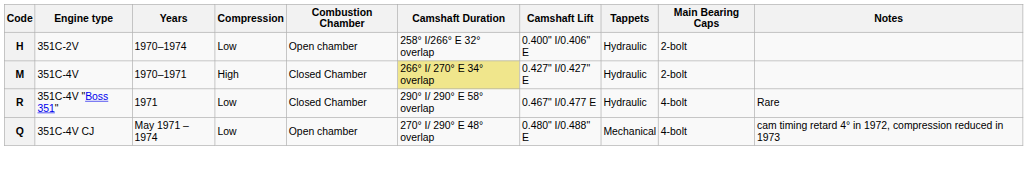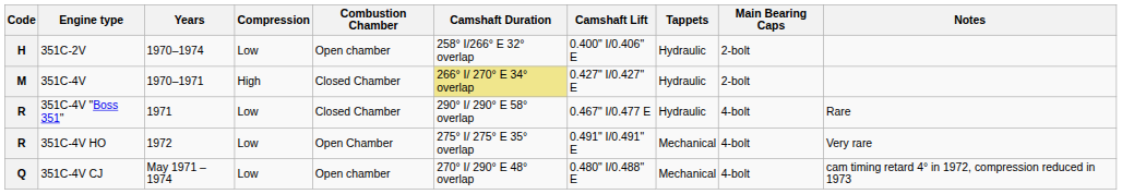 <table class=wikitable align=center>
 <tr>
 <th>Code</th>
 <th>Engine type</th>
 <th>Years</th>
 <th>Compression</th>
 <th>Combustion Chamber</th>
 <th>Camshaft Duration</th>
 <th>Camshaft Lift</th>
 <th>Tappets</th>
 <th>Main Bearing Caps</th>
 <th>Notes</th>
 </tr>
 <tr>
 <th>H</th>
 <td>351C-2V</td>
 <td>1970–1974</td>
 <td>Low</td>
 <td>Open chamber</td>
 <td>258° I/266° E 32° overlap</td>
 <td>0.400" I/0.406" E</td>
 <td>Hydraulic</td>
 <td>2-bolt</td>
 <td></td>
 </tr>
 <tr>
 <th>M</th>
 <td>351C-4V</td>
 <td>1970–1971</td>
 <td>High</td>
 <td>Closed Chamber</td>
 <td style="background: khaki;">266° I/ 270° E 34° overlap</td>
 <td>0.427" I/0.427" E</td>
 <td>Hydraulic</td>
 <td>2-bolt</td>
 <td></td>
 </tr>
 <tr>
 <th>R</th>
 <td>351C-4V "<a href='#'>Boss 351</a>"</td>
 <td>1971</td>
 <td>Low</td>
 <td>Closed Chamber</td>
 <td>290° I/ 290° E 58° overlap</td>
 <td>0.467" I/0.477 E</td>
 <td>Hydraulic</td>
 <td>4-bolt</td>
 <td>Rare</td>
 </tr>
 <tr>
+<th>R</th>
+<td>351C-4V HO</td>
+<td>1972</td>
+<td>Low</td>
+<td>Open Chamber</td>
+<td>275° I/ 275° E 35° overlap</td>
+<td>0.491" I/0.491" E</td>
+<td>Mechanical</td>
+<td>4-bolt</td>
+<td>Very rare</td>
+</tr>
+<tr>
 <th>Q</th>
 <td>351C-4V CJ</td>
 <td>May 1971 – 1974</td>
 <td>Low</td>
 <td>Open chamber</td>
 <td>270° I/ 290° E 48° overlap</td>
 <td>0.480" I/0.488" E</td>
 <td>Mechanical</td>
 <td>4-bolt</td>
 <td>cam timing retard 4° in 1972, compression reduced in 1973</td>
 </tr>
 </table>
